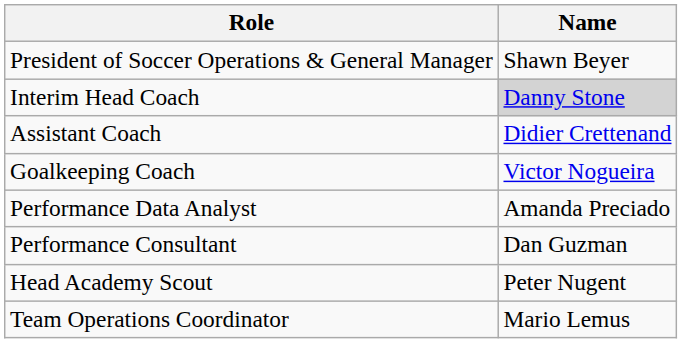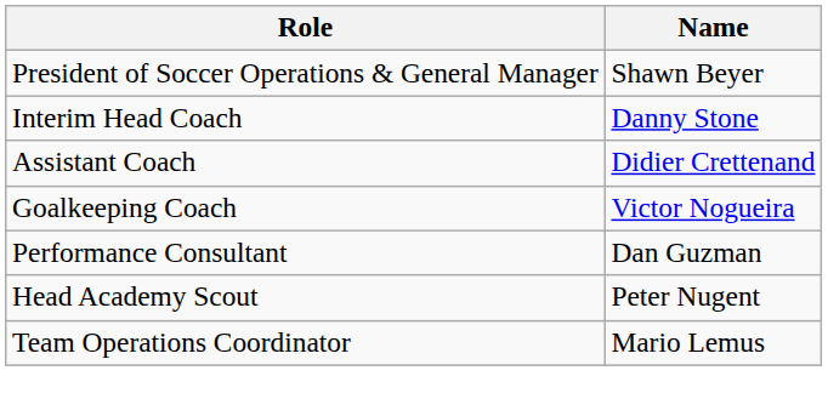 <table class="wikitable">
 <tr>
 <th>Role</th>
 <th>Name</th>
 </tr>
 <tr>
 <td>President of Soccer Operations & General Manager</td>
 <td>Shawn Beyer</td>
 </tr>
 <tr>
 <td>Interim Head Coach</td>
-<td style="background: lightgrey;"><a href='#'>Danny Stone</a></td>
+<td><a href='#'>Danny Stone</a></td>
 </tr>
 <tr>
 <td>Assistant Coach</td>
 <td><a href='#'>Didier Crettenand</a></td>
 </tr>
 <tr>
 <td>Goalkeeping Coach</td>
 <td><a href='#'>Victor Nogueira</a></td>
-</tr>
-<tr>
-<td>Performance Data Analyst</td>
-<td>Amanda Preciado</td>
 </tr>
 <tr>
 <td>Performance Consultant</td>
 <td>Dan Guzman</td>
 </tr>
 <tr>
 <td>Head Academy Scout</td>
 <td>Peter Nugent</td>
 </tr>
 <tr>
 <td>Team Operations Coordinator</td>
 <td>Mario Lemus</td>
 </tr>
 </table>
